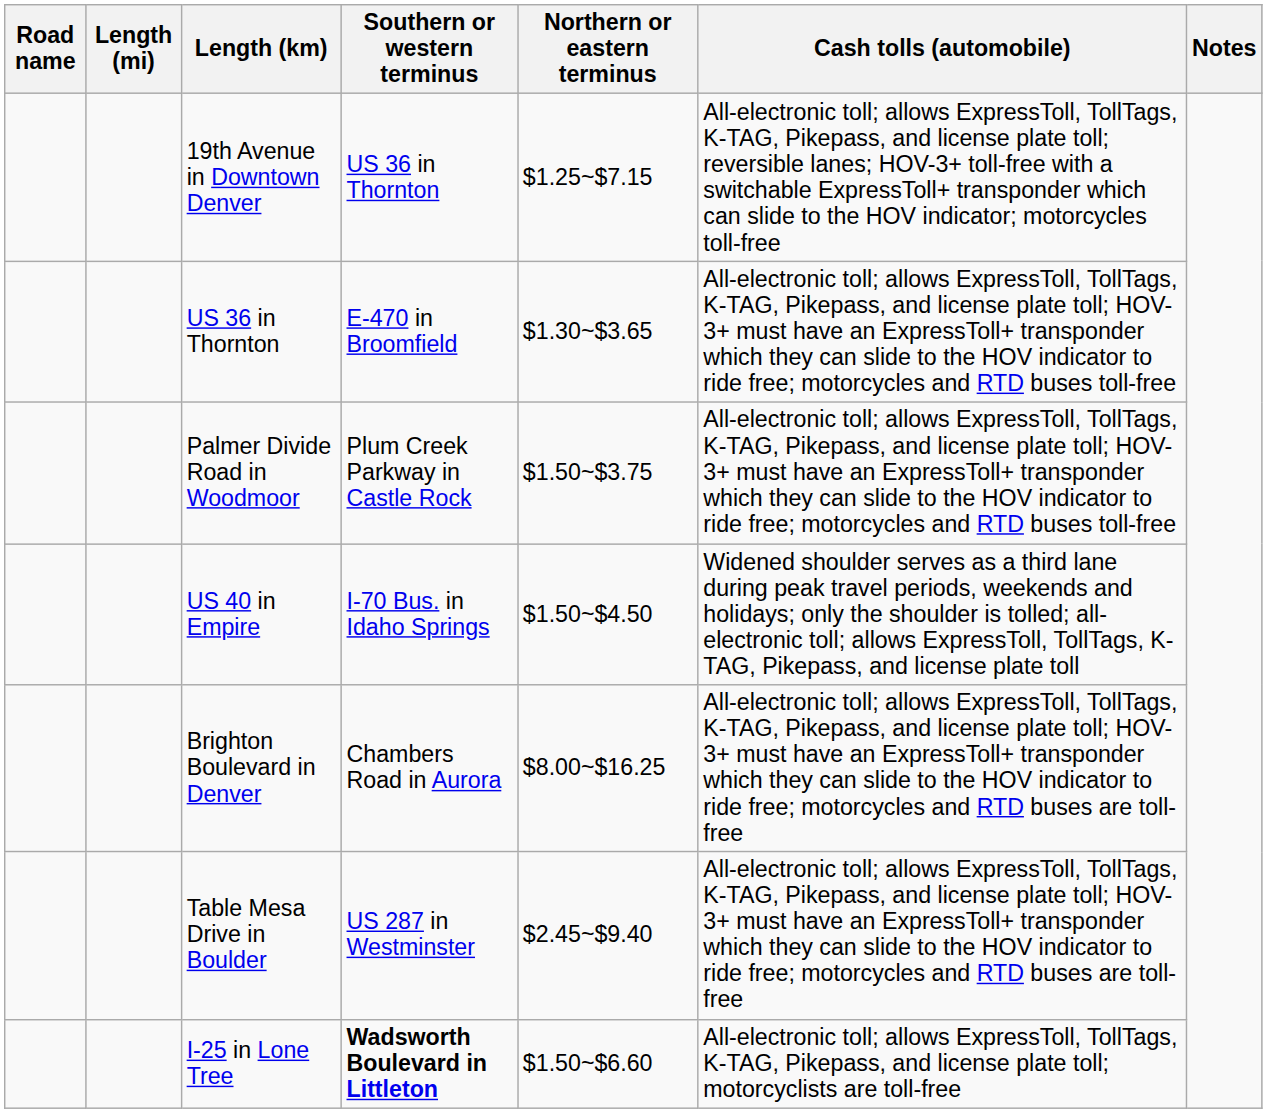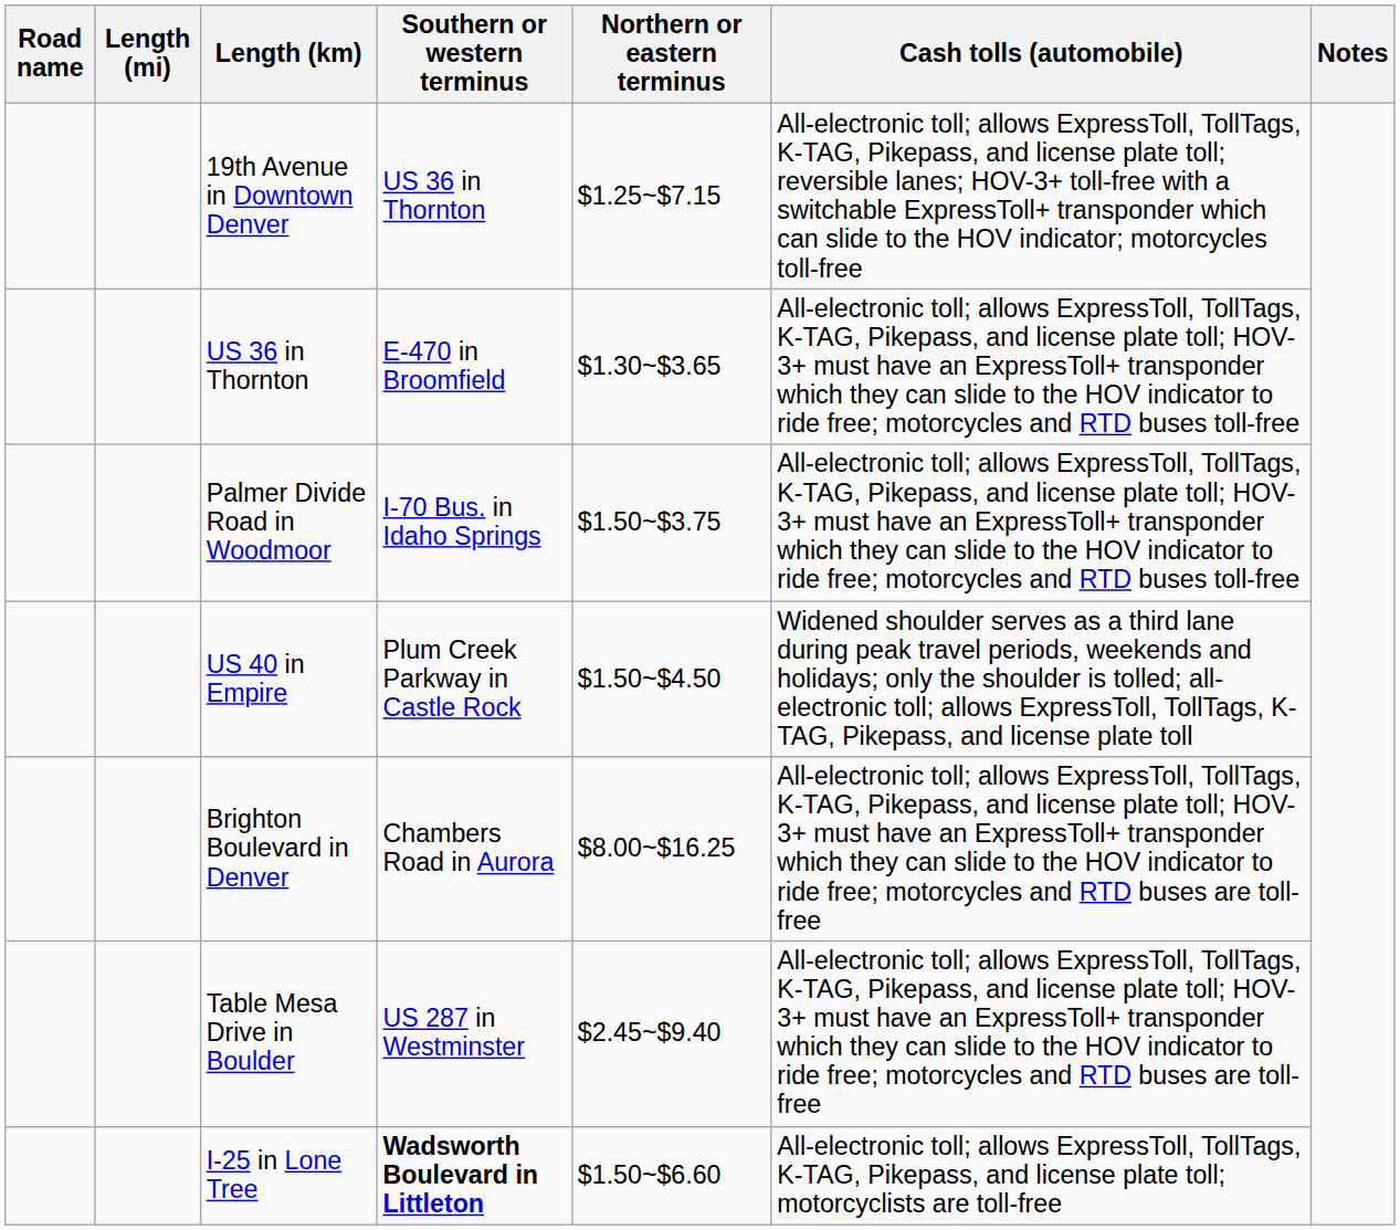 <table class="wikitable">
 <tr>
 <th scope="col">Road name</th>
 <th scope="col">Length (mi)</th>
 <th scope="col">Length (km)</th>
 <th scope="col">Southern or western terminus</th>
 <th scope="col">Northern or eastern terminus</th>
 <th scope="col">Cash tolls (automobile)</th>
 <th scope="col">Notes</th>
 </tr>
 <tr>
 <td></td>
 <td></td>
 <td>19th Avenue in <a href='#'>Downtown Denver</a></td>
 <td><a href='#'>US 36</a> in <a href='#'>Thornton</a></td>
 <td>$1.25~$7.15</td>
 <td>All-electronic toll; allows ExpressToll, TollTags, K-TAG, Pikepass, and license plate toll; reversible lanes; HOV-3+ toll-free with a switchable ExpressToll+ transponder which can slide to the HOV indicator; motorcycles toll-free</td>
 </tr>
 <tr>
 <td></td>
 <td></td>
 <td><a href='#'>US 36</a> in Thornton</td>
 <td><a href='#'>E-470</a> in <a href='#'>Broomfield</a></td>
 <td>$1.30~$3.65</td>
 <td>All-electronic toll; allows ExpressToll, TollTags, K-TAG, Pikepass, and license plate toll; HOV-3+ must have an ExpressToll+ transponder which they can slide to the HOV indicator to ride free; motorcycles and <a href='#'>RTD</a> buses toll-free</td>
 </tr>
 <tr>
 <td></td>
 <td></td>
 <td>Palmer Divide Road in <a href='#'>Woodmoor</a></td>
-<td>Plum Creek Parkway in <a href='#'>Castle Rock</a></td>
+<td><a href='#'>I-70 Bus.</a> in <a href='#'>Idaho Springs</a></td>
 <td>$1.50~$3.75</td>
 <td>All-electronic toll; allows ExpressToll, TollTags, K-TAG, Pikepass, and license plate toll; HOV-3+ must have an ExpressToll+ transponder which they can slide to the HOV indicator to ride free; motorcycles and <a href='#'>RTD</a> buses toll-free</td>
 </tr>
 <tr>
 <td></td>
 <td></td>
 <td><a href='#'>US 40</a> in <a href='#'>Empire</a></td>
-<td><a href='#'>I-70 Bus.</a> in <a href='#'>Idaho Springs</a></td>
+<td>Plum Creek Parkway in <a href='#'>Castle Rock</a></td>
 <td>$1.50~$4.50</td>
 <td>Widened shoulder serves as a third lane during peak travel periods, weekends and holidays; only the shoulder is tolled; all-electronic toll; allows ExpressToll, TollTags, K-TAG, Pikepass, and license plate toll</td>
 </tr>
 <tr>
 <td></td>
 <td></td>
 <td>Brighton Boulevard in <a href='#'>Denver</a></td>
 <td>Chambers Road in <a href='#'>Aurora</a></td>
 <td>$8.00~$16.25</td>
 <td>All-electronic toll; allows ExpressToll, TollTags, K-TAG, Pikepass, and license plate toll; HOV-3+ must have an ExpressToll+ transponder which they can slide to the HOV indicator to ride free; motorcycles and <a href='#'>RTD</a> buses are toll-free</td>
 </tr>
 <tr>
 <td></td>
 <td></td>
 <td>Table Mesa Drive in <a href='#'>Boulder</a></td>
 <td><a href='#'>US 287</a> in <a href='#'>Westminster</a></td>
 <td>$2.45~$9.40</td>
 <td>All-electronic toll; allows ExpressToll, TollTags, K-TAG, Pikepass, and license plate toll; HOV-3+ must have an ExpressToll+ transponder which they can slide to the HOV indicator to ride free; motorcycles and <a href='#'>RTD</a> buses are toll-free</td>
 </tr>
 <tr>
 <td></td>
 <td></td>
 <td><a href='#'>I-25</a> in <a href='#'>Lone Tree</a></td>
 <td><strong>Wadsworth Boulevard in <a href='#'>Littleton</a></strong></td>
 <td>$1.50~$6.60</td>
 <td>All-electronic toll; allows ExpressToll, TollTags, K-TAG, Pikepass, and license plate toll; motorcyclists are toll-free</td>
 </tr>
 </table>
